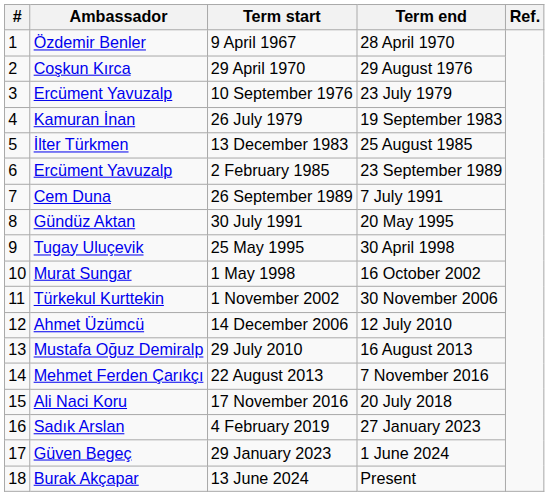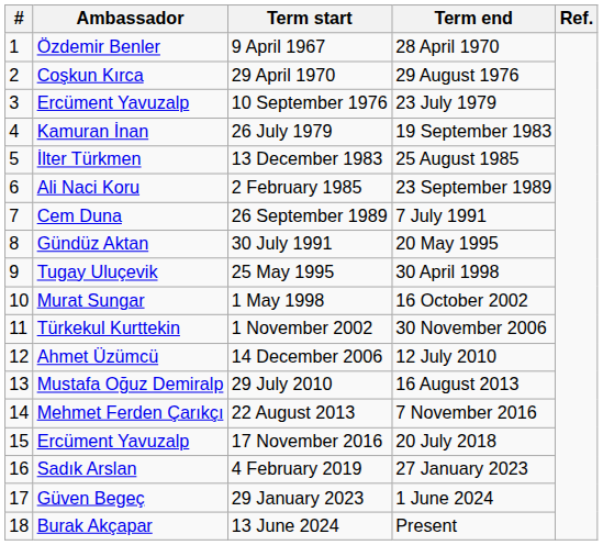 <table class="wikitable">
 <tr>
 <th>#</th>
 <th>Ambassador</th>
 <th>Term start</th>
 <th>Term end</th>
 <th>Ref.</th>
 </tr>
 <tr>
 <td>1</td>
 <td><a href='#'>Özdemir Benler</a></td>
 <td>9 April 1967</td>
 <td>28 April 1970</td>
 <td rowspan="18"></td>
 </tr>
 <tr>
 <td>2</td>
 <td><a href='#'>Coşkun Kırca</a></td>
 <td>29 April 1970</td>
 <td>29 August 1976</td>
 </tr>
 <tr>
 <td>3</td>
 <td><a href='#'>Ercüment Yavuzalp</a></td>
 <td>10 September 1976</td>
 <td>23 July 1979</td>
 </tr>
 <tr>
 <td>4</td>
 <td><a href='#'>Kamuran İnan</a></td>
 <td>26 July 1979</td>
 <td>19 September 1983</td>
 </tr>
 <tr>
 <td>5</td>
 <td><a href='#'>İlter Türkmen</a></td>
 <td>13 December 1983</td>
 <td>25 August 1985</td>
 </tr>
 <tr>
 <td>6</td>
-<td><a href='#'>Ercüment Yavuzalp</a></td>
+<td><a href='#'>Ali Naci Koru</a></td>
 <td>2 February 1985</td>
 <td>23 September 1989</td>
 </tr>
 <tr>
 <td>7</td>
 <td><a href='#'>Cem Duna</a></td>
 <td>26 September 1989</td>
 <td>7 July 1991</td>
 </tr>
 <tr>
 <td>8</td>
 <td><a href='#'>Gündüz Aktan</a></td>
 <td>30 July 1991</td>
 <td>20 May 1995</td>
 </tr>
 <tr>
 <td>9</td>
 <td><a href='#'>Tugay Uluçevik</a></td>
 <td>25 May 1995</td>
 <td>30 April 1998</td>
 </tr>
 <tr>
 <td>10</td>
 <td><a href='#'>Murat Sungar</a></td>
 <td>1 May 1998</td>
 <td>16 October 2002</td>
 </tr>
 <tr>
 <td>11</td>
 <td><a href='#'>Türkekul Kurttekin</a></td>
 <td>1 November 2002</td>
 <td>30 November 2006</td>
 </tr>
 <tr>
 <td>12</td>
 <td><a href='#'>Ahmet Üzümcü</a></td>
 <td>14 December 2006</td>
 <td>12 July 2010</td>
 </tr>
 <tr>
 <td>13</td>
 <td><a href='#'>Mustafa Oğuz Demiralp</a></td>
 <td>29 July 2010</td>
 <td>16 August 2013</td>
 </tr>
 <tr>
 <td>14</td>
 <td><a href='#'>Mehmet Ferden Çarıkçı</a></td>
 <td>22 August 2013</td>
 <td>7 November 2016</td>
 </tr>
 <tr>
 <td>15</td>
-<td><a href='#'>Ali Naci Koru</a></td>
+<td><a href='#'>Ercüment Yavuzalp</a></td>
 <td>17 November 2016</td>
 <td>20 July 2018</td>
 </tr>
 <tr>
 <td>16</td>
 <td><a href='#'>Sadık Arslan</a></td>
 <td>4 February 2019</td>
 <td>27 January 2023</td>
 </tr>
 <tr>
 <td>17</td>
 <td><a href='#'>Güven Begeç</a></td>
 <td>29 January 2023</td>
 <td>1 June 2024</td>
 </tr>
 <tr>
 <td>18</td>
 <td><a href='#'>Burak Akçapar</a></td>
 <td>13 June 2024</td>
 <td>Present</td>
 </tr>
 </table>
